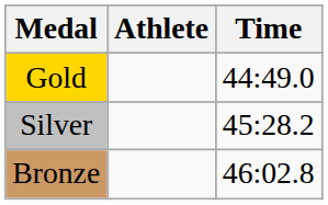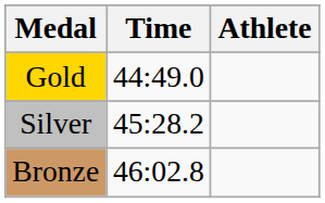 <table class="wikitable">
 <tr>
 <th>Medal</th>
+<th>Time</th>
 <th>Athlete</th>
-<th>Time</th>
 </tr>
 <tr>
 <td style="text-align:center;background-color:gold;">Gold</td>
+<td>44:49.0</td>
 <td></td>
-<td>44:49.0</td>
 </tr>
 <tr>
 <td style="text-align:center;background-color:silver;">Silver</td>
+<td>45:28.2</td>
 <td></td>
-<td>45:28.2</td>
 </tr>
 <tr>
 <td style="text-align:center;background-color:#CC9966;">Bronze</td>
+<td>46:02.8</td>
 <td></td>
-<td>46:02.8</td>
 </tr>
 </table>
